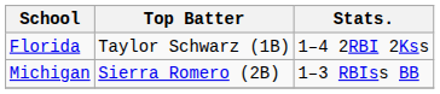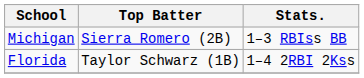 <table class="wikitable">
 <tr>
 <th>School</th>
 <th>Top Batter</th>
 <th>Stats.</th>
 </tr>
 <tr>
+<td><a href='#'>Michigan</a></td>
+<td><a href='#'>Sierra Romero</a> (2B)</td>
+<td>1–3  <a href='#'>RBIs</a>s  <a href='#'>BB</a></td>
+</tr>
+<tr>
 <td><a href='#'>Florida</a></td>
 <td>Taylor Schwarz (1B)</td>
 <td>1–4  2<a href='#'>RBI</a>  2<a href='#'>Ks</a>s</td>
 </tr>
 <tr>
-<td><a href='#'>Michigan</a></td>
-<td><a href='#'>Sierra Romero</a> (2B)</td>
-<td>1–3  <a href='#'>RBIs</a>s  <a href='#'>BB</a></td>
-</tr>
-<tr>
 </tr>
 </table>
